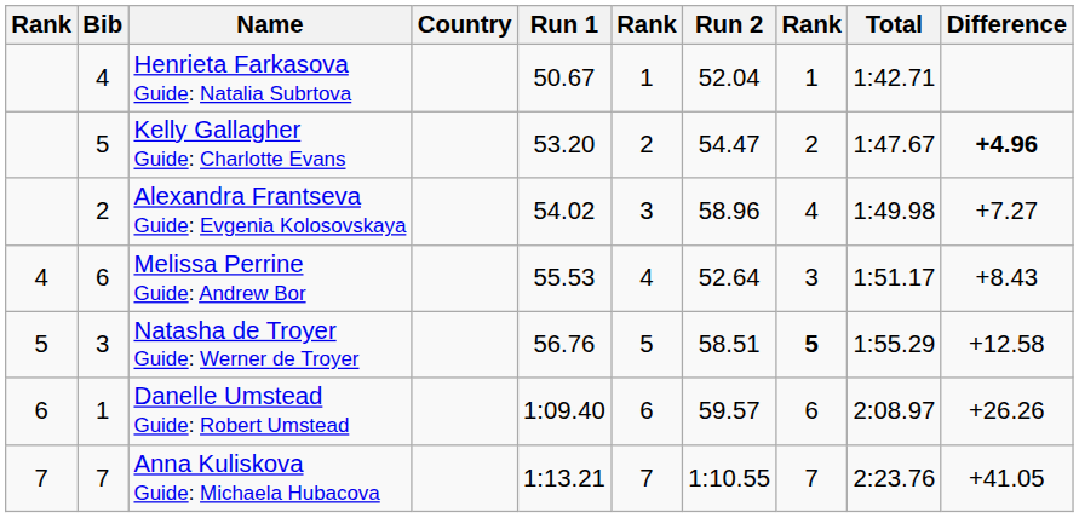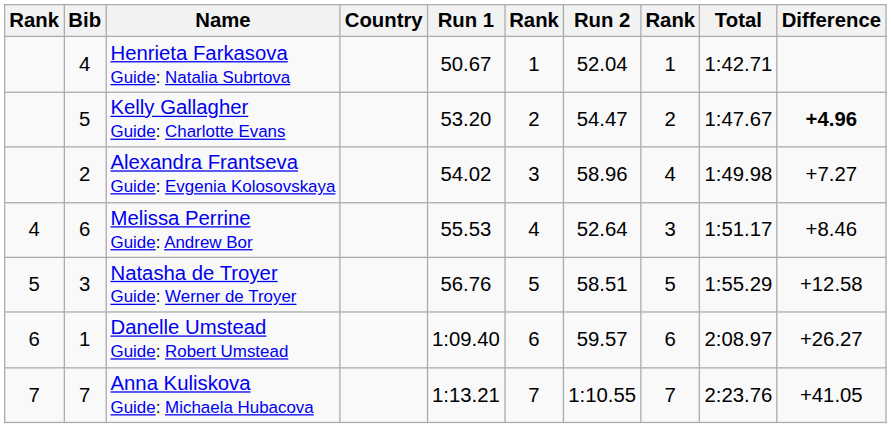 <table class="wikitable sortable" style="text-align:center">
 <tr>
 <th>Rank</th>
 <th>Bib</th>
 <th>Name</th>
 <th>Country</th>
 <th>Run 1</th>
 <th>Rank</th>
 <th>Run 2</th>
 <th>Rank</th>
 <th>Total</th>
 <th>Difference</th>
 </tr>
 <tr>
 <td></td>
 <td>4</td>
 <td align=left><a href='#'>Henrieta Farkasova</a><br><small><a href='#'>Guide</a>: <a href='#'>Natalia Subrtova</a></small></td>
 <td align=left></td>
 <td>50.67</td>
 <td>1</td>
 <td>52.04</td>
 <td>1</td>
 <td>1:42.71</td>
 <td></td>
 </tr>
 <tr>
 <td></td>
 <td>5</td>
 <td align=left><a href='#'>Kelly Gallagher</a><br><small><a href='#'>Guide</a>: <a href='#'>Charlotte Evans</a></small></td>
 <td align=left></td>
 <td>53.20</td>
 <td>2</td>
 <td>54.47</td>
 <td>2</td>
 <td>1:47.67</td>
 <td><strong>+4.96</strong></td>
 </tr>
 <tr>
 <td></td>
 <td>2</td>
 <td align=left><a href='#'>Alexandra Frantseva</a><br><small><a href='#'>Guide</a>: <a href='#'>Evgenia Kolosovskaya</a></small></td>
 <td align=left></td>
 <td>54.02</td>
 <td>3</td>
 <td>58.96</td>
 <td>4</td>
 <td>1:49.98</td>
 <td>+7.27</td>
 </tr>
 <tr>
 <td>4</td>
 <td>6</td>
 <td align=left><a href='#'>Melissa Perrine</a><br><small><a href='#'>Guide</a>: <a href='#'>Andrew Bor</a></small></td>
 <td align=left></td>
 <td>55.53</td>
 <td>4</td>
 <td>52.64</td>
 <td>3</td>
 <td>1:51.17</td>
-<td>+8.43</td>
+<td>+8.46</td>
 </tr>
 <tr>
 <td>5</td>
 <td>3</td>
 <td align=left><a href='#'>Natasha de Troyer</a><br><small><a href='#'>Guide</a>: <a href='#'>Werner de Troyer</a></small></td>
 <td align=left></td>
 <td>56.76</td>
 <td>5</td>
 <td>58.51</td>
-<td><strong>5</strong></td>
+<td>5</td>
 <td>1:55.29</td>
 <td>+12.58</td>
 </tr>
 <tr>
 <td>6</td>
 <td>1</td>
 <td align=left><a href='#'>Danelle Umstead</a><br><small><a href='#'>Guide</a>: <a href='#'>Robert Umstead</a></small></td>
 <td align=left></td>
 <td>1:09.40</td>
 <td>6</td>
 <td>59.57</td>
 <td>6</td>
 <td>2:08.97</td>
-<td>+26.26</td>
+<td>+26.27</td>
 </tr>
 <tr>
 <td>7</td>
 <td>7</td>
 <td align=left><a href='#'>Anna Kuliskova</a><br><small><a href='#'>Guide</a>: <a href='#'>Michaela Hubacova</a></small></td>
 <td align=left></td>
 <td>1:13.21</td>
 <td>7</td>
 <td>1:10.55</td>
 <td>7</td>
 <td>2:23.76</td>
 <td>+41.05</td>
 </tr>
 </table>
